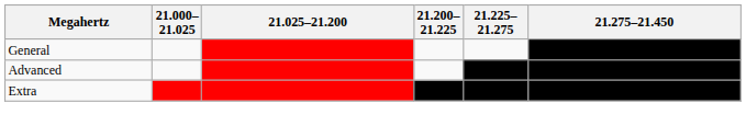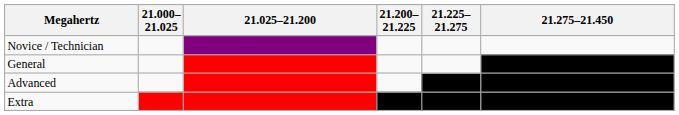 <table class="wikitable" style="font-size:70%">
 <tr>
 <th width=120px>Megahertz</th>
 <th width= 25px>21.000–21.025</th>
 <th width=175px>21.025–21.200</th>
 <th width= 25px>21.200–21.225</th>
 <th width= 50px>21.225–21.275</th>
 <th width=175px>21.275–21.450</th>
+</tr>
+<tr>
+<td>Novice / Technician</td>
+<td></td>
+<td style="background-color: purple"></td>
+<td></td>
+<td></td>
+<td></td>
 </tr>
 <tr>
 <td>General</td>
 <td></td>
 <td style="background-color: red"></td>
 <td></td>
 <td></td>
 <td style="background-color: black"></td>
 </tr>
 <tr>
 <td>Advanced</td>
 <td></td>
 <td style="background-color: red"></td>
 <td></td>
 <td style="background-color: black"></td>
 <td style="background-color: black"></td>
 </tr>
 <tr>
 <td>Extra</td>
 <td style="background-color: red"></td>
 <td style="background-color: red"></td>
 <td style="background-color: black"></td>
 <td style="background-color: black"></td>
 <td style="background-color: black"></td>
 </tr>
 </table>
